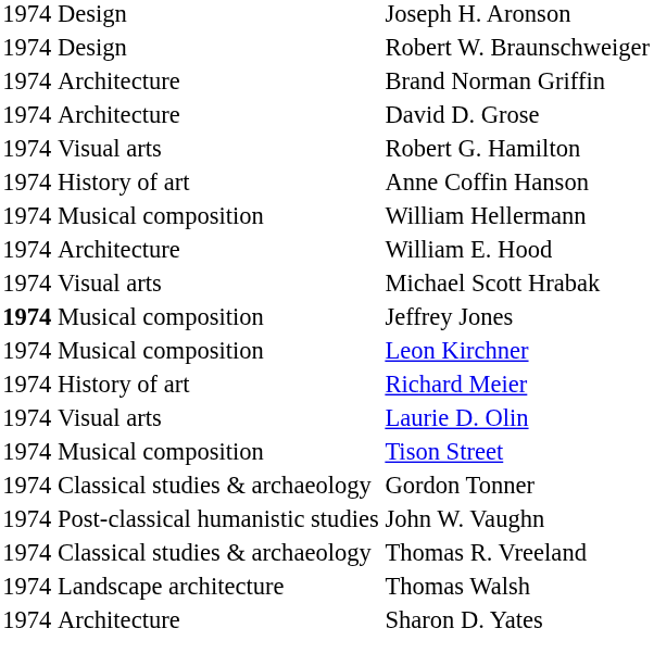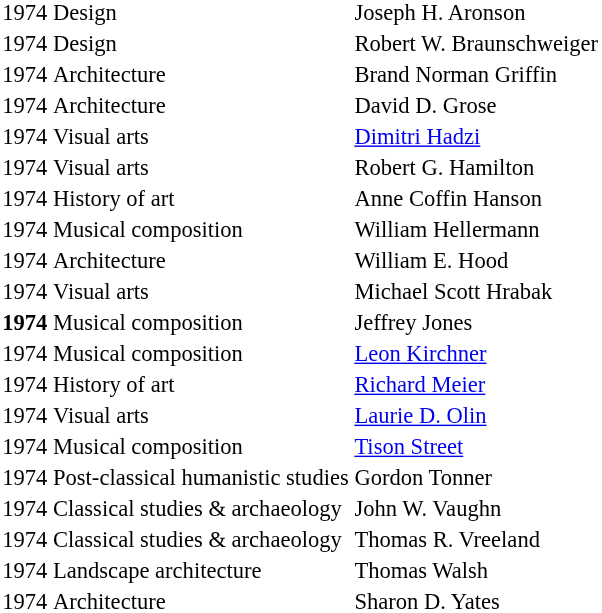 <table Classical studies & archaeology|William S. Anderson>
 <tr>
 <td>1974</td>
 <td>Design</td>
 <td>Joseph H. Aronson</td>
 </tr>
 <tr>
 <td>1974</td>
 <td>Design</td>
 <td>Robert W. Braunschweiger</td>
 </tr>
 <tr>
 <td>1974</td>
 <td>Architecture</td>
 <td>Brand Norman Griffin</td>
 </tr>
 <tr>
 <td>1974</td>
 <td>Architecture</td>
 <td>David D. Grose</td>
+</tr>
+<tr>
+<td>1974</td>
+<td>Visual arts</td>
+<td><a href='#'>Dimitri Hadzi</a></td>
 </tr>
 <tr>
 <td>1974</td>
 <td>Visual arts</td>
 <td>Robert G. Hamilton</td>
 </tr>
 <tr>
 <td>1974</td>
 <td>History of art</td>
 <td>Anne Coffin Hanson</td>
 </tr>
 <tr>
 <td>1974</td>
 <td>Musical composition</td>
 <td>William Hellermann</td>
 </tr>
 <tr>
 <td>1974</td>
 <td>Architecture</td>
 <td>William E. Hood</td>
 </tr>
 <tr>
 <td>1974</td>
 <td>Visual arts</td>
 <td>Michael Scott Hrabak</td>
 </tr>
 <tr>
 <td><strong>1974</strong></td>
 <td>Musical composition</td>
 <td>Jeffrey Jones</td>
 </tr>
 <tr>
 <td>1974</td>
 <td>Musical composition</td>
 <td><a href='#'>Leon Kirchner</a></td>
 </tr>
 <tr>
 <td>1974</td>
 <td>History of art</td>
 <td><a href='#'>Richard Meier</a></td>
 </tr>
 <tr>
 <td>1974</td>
 <td>Visual arts</td>
 <td><a href='#'>Laurie D. Olin</a></td>
 </tr>
 <tr>
 <td>1974</td>
 <td>Musical composition</td>
 <td><a href='#'>Tison Street</a></td>
 </tr>
 <tr>
 <td>1974</td>
-<td>Classical studies & archaeology</td>
+<td>Post-classical humanistic studies</td>
 <td>Gordon Tonner</td>
 </tr>
 <tr>
 <td>1974</td>
-<td>Post-classical humanistic studies</td>
+<td>Classical studies & archaeology</td>
 <td>John W. Vaughn</td>
 </tr>
 <tr>
 <td>1974</td>
 <td>Classical studies & archaeology</td>
 <td>Thomas R. Vreeland</td>
 </tr>
 <tr>
 <td>1974</td>
 <td>Landscape architecture</td>
 <td>Thomas Walsh</td>
 </tr>
 <tr>
 <td>1974</td>
 <td>Architecture</td>
 <td>Sharon D. Yates</td>
 </tr>
 </table>
